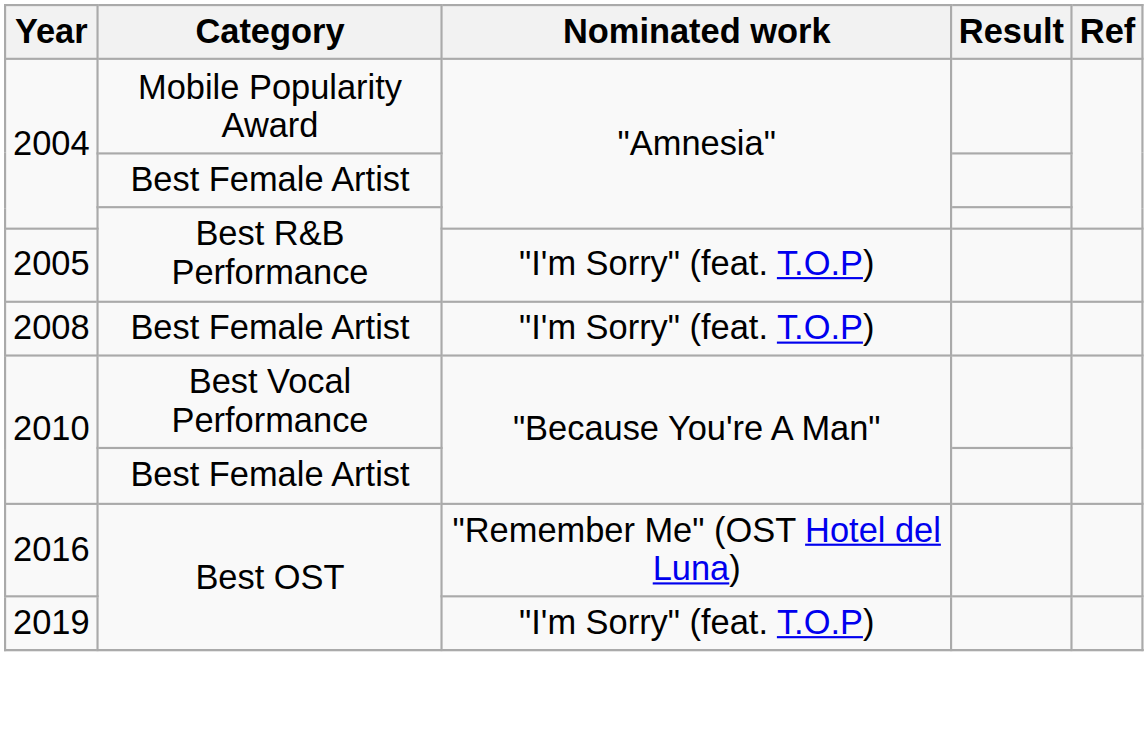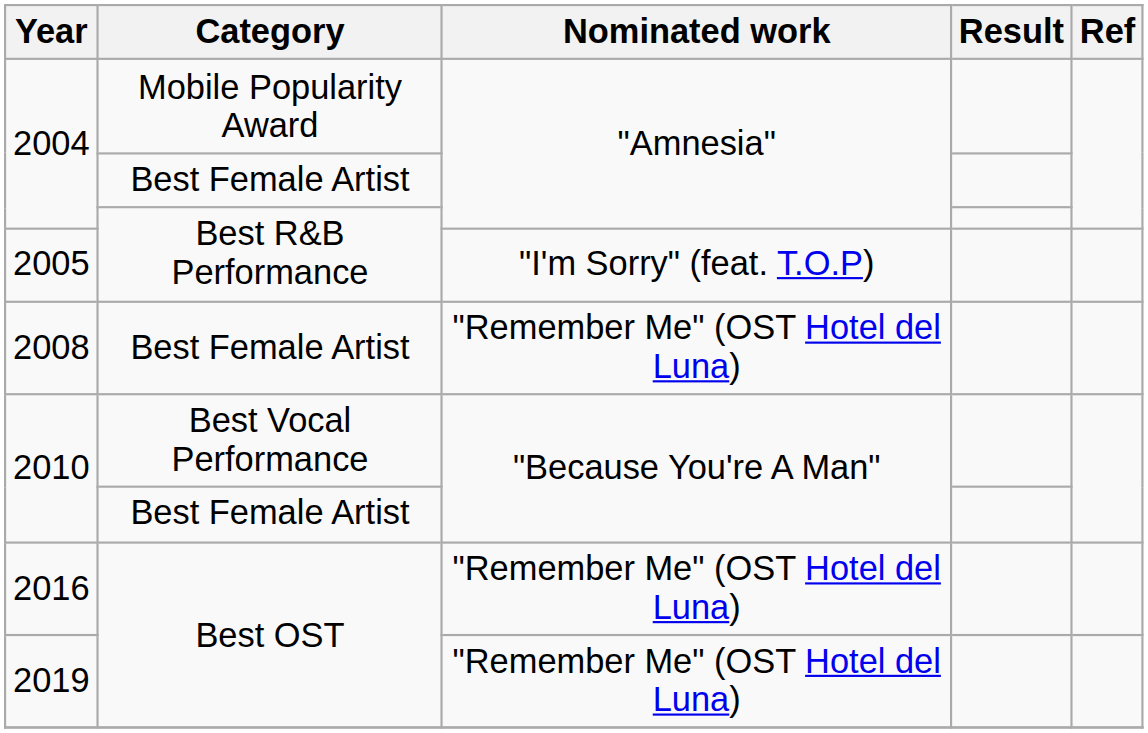 <table class="wikitable plainrowheaders" style="text-align:center; width:60%">
 <tr>
 <th>Year</th>
 <th>Category</th>
 <th>Nominated work</th>
 <th>Result</th>
 <th>Ref</th>
 </tr>
 <tr>
 <td rowspan="3">2004</td>
 <td>Mobile Popularity Award</td>
 <td rowspan="3">"Amnesia"</td>
 <td></td>
 <td rowspan="3"></td>
 </tr>
 <tr>
 <td>Best Female Artist</td>
 <td></td>
 </tr>
 <tr>
 <td rowspan="2">Best R&B Performance</td>
 <td></td>
 </tr>
 <tr>
 <td>2005</td>
 <td>"I'm Sorry" (feat. <a href='#'>T.O.P</a>)</td>
 <td></td>
 <td></td>
 </tr>
 <tr>
 <td>2008</td>
 <td>Best Female Artist</td>
-<td>"I'm Sorry" (feat. <a href='#'>T.O.P</a>)</td>
+<td>"Remember Me" (OST <a href='#'>Hotel del Luna</a>)</td>
 <td></td>
 <td></td>
 </tr>
 <tr>
 <td rowspan="2">2010</td>
 <td>Best Vocal Performance</td>
 <td rowspan="2">"Because You're A Man"</td>
 <td></td>
 <td rowspan="2"></td>
 </tr>
 <tr>
 <td>Best Female Artist</td>
 <td></td>
 </tr>
 <tr>
 <td>2016</td>
 <td rowspan=2>Best OST</td>
 <td>"Remember Me" (OST <a href='#'>Hotel del Luna</a>)</td>
 <td></td>
 <td></td>
 </tr>
 <tr>
 <td>2019</td>
-<td>"I'm Sorry" (feat. <a href='#'>T.O.P</a>)</td>
+<td>"Remember Me" (OST <a href='#'>Hotel del Luna</a>)</td>
 <td></td>
 <td></td>
 </tr>
 <tr>
 </tr>
 </table>
